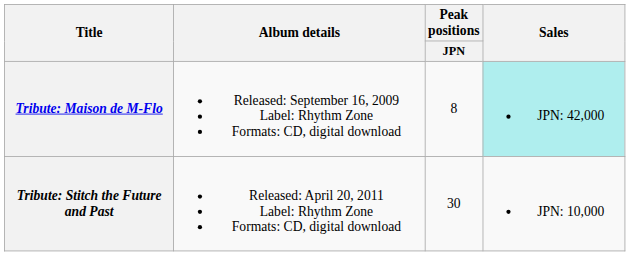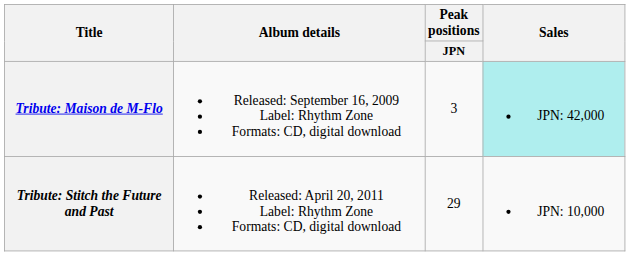 <table class="wikitable plainrowheaders" style="text-align:center;">
 <tr>
 <th style="width:12em;" rowspan="2">Title</th>
 <th style="width:18em;" rowspan="2">Album details</th>
 <th colspan="1">Peak positions</th>
 <th style="width:10em;" rowspan="2">Sales</th>
 </tr>
 <tr>
 <th scope="col" style="width:3em;font-size:90%;">JPN<br></th>
 </tr>
 <tr>
 <th scope="row"><em><a href='#'>Tribute: Maison de M-Flo</a></em></th>
 <td><br><ul><li>Released: September 16, 2009</li><li>Label: Rhythm Zone</li><li>Formats: CD, digital download</li></ul></td>
-<td>8</td>
+<td>3</td>
 <td style="background: paleturquoise;"><br><ul><li>JPN: 42,000</li></ul></td>
 </tr>
 <tr>
 <th scope="row"><em>Tribute: Stitch the Future and Past</em></th>
 <td><br><ul><li>Released: April 20, 2011</li><li>Label: Rhythm Zone</li><li>Formats: CD, digital download</li></ul></td>
-<td>30</td>
+<td>29</td>
 <td><br><ul><li>JPN: 10,000</li></ul></td>
 </tr>
 </table>
